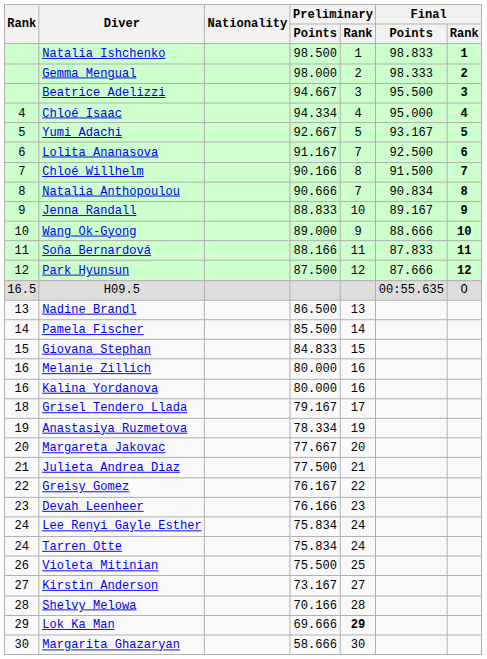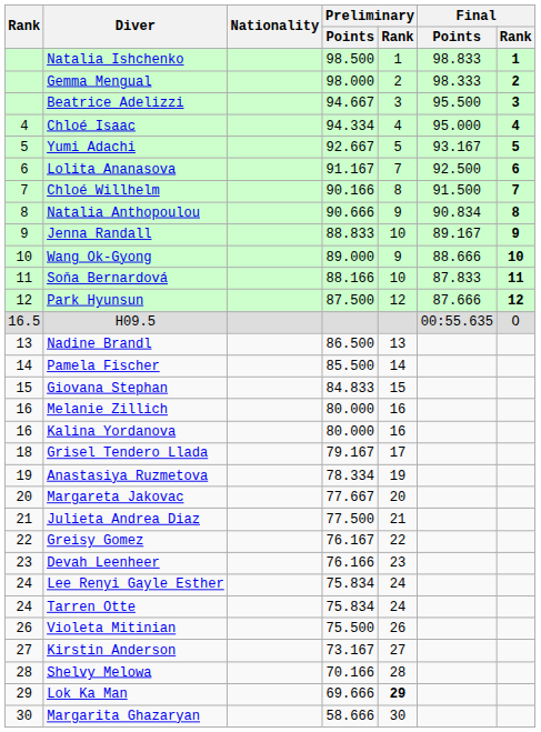 <table class="wikitable" style="text-align:center">
 <tr>
 <th rowspan="2">Rank</th>
 <th rowspan="2">Diver</th>
 <th rowspan="2">Nationality</th>
 <th colspan="2">Preliminary</th>
 <th colspan="2">Final</th>
 </tr>
 <tr>
 <th>Points</th>
 <th>Rank</th>
 <th>Points</th>
 <th>Rank</th>
 </tr>
 <tr bgcolor=ccffcc>
 <td></td>
 <td align=left><a href='#'>Natalia Ishchenko</a></td>
 <td align=left></td>
 <td>98.500</td>
 <td>1</td>
 <td>98.833</td>
 <td><strong>1</strong></td>
 </tr>
 <tr bgcolor=ccffcc>
 <td></td>
 <td align=left><a href='#'>Gemma Mengual</a></td>
 <td align=left></td>
 <td>98.000</td>
 <td>2</td>
 <td>98.333</td>
 <td><strong>2</strong></td>
 </tr>
 <tr bgcolor=ccffcc>
 <td></td>
 <td align=left><a href='#'>Beatrice Adelizzi</a></td>
 <td align=left></td>
 <td>94.667</td>
 <td>3</td>
 <td>95.500</td>
 <td><strong>3</strong></td>
 </tr>
 <tr bgcolor=ccffcc>
 <td>4</td>
 <td align=left><a href='#'>Chloé Isaac</a></td>
 <td align=left></td>
 <td>94.334</td>
 <td>4</td>
 <td>95.000</td>
 <td><strong>4</strong></td>
 </tr>
 <tr bgcolor=ccffcc>
 <td>5</td>
 <td align=left><a href='#'>Yumi Adachi</a></td>
 <td align=left></td>
 <td>92.667</td>
 <td>5</td>
 <td>93.167</td>
 <td><strong>5</strong></td>
 </tr>
 <tr bgcolor=ccffcc>
 <td>6</td>
 <td align=left><a href='#'>Lolita Ananasova</a></td>
 <td align=left></td>
 <td>91.167</td>
 <td>7</td>
 <td>92.500</td>
 <td><strong>6</strong></td>
 </tr>
 <tr bgcolor=ccffcc>
 <td>7</td>
 <td align=left><a href='#'>Chloé Willhelm</a></td>
 <td align=left></td>
 <td>90.166</td>
 <td>8</td>
 <td>91.500</td>
 <td><strong>7</strong></td>
 </tr>
 <tr bgcolor=ccffcc>
 <td>8</td>
 <td align=left><a href='#'>Natalia Anthopoulou</a></td>
 <td align=left></td>
 <td>90.666</td>
-<td>7</td>
+<td>9</td>
 <td>90.834</td>
 <td><strong>8</strong></td>
 </tr>
 <tr bgcolor=ccffcc>
 <td>9</td>
 <td align=left><a href='#'>Jenna Randall</a></td>
 <td align=left></td>
 <td>88.833</td>
 <td>10</td>
 <td>89.167</td>
 <td><strong>9</strong></td>
 </tr>
 <tr bgcolor=ccffcc>
 <td>10</td>
 <td align=left><a href='#'>Wang Ok-Gyong</a></td>
 <td align=left></td>
 <td>89.000</td>
 <td>9</td>
 <td>88.666</td>
 <td><strong>10</strong></td>
 </tr>
 <tr bgcolor=ccffcc>
 <td>11</td>
 <td align=left><a href='#'>Soňa Bernardová</a></td>
 <td align=left></td>
 <td>88.166</td>
-<td>11</td>
+<td>10</td>
 <td>87.833</td>
 <td><strong>11</strong></td>
 </tr>
 <tr bgcolor=ccffcc>
 <td>12</td>
 <td align=left><a href='#'>Park Hyunsun</a></td>
 <td align=left></td>
 <td>87.500</td>
 <td>12</td>
 <td>87.666</td>
 <td><strong>12</strong></td>
 </tr>
 <tr bgcolor=#DDDDDD>
 <td><span>16.5</span></td>
 <td><span>H09.5</span></td>
 <td></td>
 <td></td>
 <td></td>
 <td><span>00:55.635</span></td>
 <td><span>O</span></td>
 </tr>
 <tr>
 <td>13</td>
 <td align=left><a href='#'>Nadine Brandl</a></td>
 <td align=left></td>
 <td>86.500</td>
 <td>13</td>
 <td></td>
 <td></td>
 </tr>
 <tr>
 <td>14</td>
 <td align=left><a href='#'>Pamela Fischer</a></td>
 <td align=left></td>
 <td>85.500</td>
 <td>14</td>
 <td></td>
 <td></td>
 </tr>
 <tr>
 <td>15</td>
 <td align=left><a href='#'>Giovana Stephan</a></td>
 <td align=left></td>
 <td>84.833</td>
 <td>15</td>
 <td></td>
 <td></td>
 </tr>
 <tr>
 <td>16</td>
 <td align=left><a href='#'>Melanie Zillich</a></td>
 <td align=left></td>
 <td>80.000</td>
 <td>16</td>
 <td></td>
 <td></td>
 </tr>
 <tr>
 <td>16</td>
 <td align=left><a href='#'>Kalina Yordanova</a></td>
 <td align=left></td>
 <td>80.000</td>
 <td>16</td>
 <td></td>
 <td></td>
 </tr>
 <tr>
 <td>18</td>
 <td align=left><a href='#'>Grisel Tendero Llada</a></td>
 <td align=left></td>
 <td>79.167</td>
 <td>17</td>
 <td></td>
 <td></td>
 </tr>
 <tr>
 <td>19</td>
 <td align=left><a href='#'>Anastasiya Ruzmetova</a></td>
 <td align=left></td>
 <td>78.334</td>
 <td>19</td>
 <td></td>
 <td></td>
 </tr>
 <tr>
 <td>20</td>
 <td align=left><a href='#'>Margareta Jakovac</a></td>
 <td align=left></td>
 <td>77.667</td>
 <td>20</td>
 <td></td>
 <td></td>
 </tr>
 <tr>
 <td>21</td>
 <td align=left><a href='#'>Julieta Andrea Diaz</a></td>
 <td align=left></td>
 <td>77.500</td>
 <td>21</td>
 <td></td>
 <td></td>
 </tr>
 <tr>
 <td>22</td>
 <td align=left><a href='#'>Greisy Gomez</a></td>
 <td align=left></td>
 <td>76.167</td>
 <td>22</td>
 <td></td>
 <td></td>
 </tr>
 <tr>
 <td>23</td>
 <td align=left><a href='#'>Devah Leenheer</a></td>
 <td align=left></td>
 <td>76.166</td>
 <td>23</td>
 <td></td>
 <td></td>
 </tr>
 <tr>
 <td>24</td>
 <td align=left><a href='#'>Lee Renyi Gayle Esther</a></td>
 <td align=left></td>
 <td>75.834</td>
 <td>24</td>
 <td></td>
 <td></td>
 </tr>
 <tr>
 <td>24</td>
 <td align=left><a href='#'>Tarren Otte</a></td>
 <td align=left></td>
 <td>75.834</td>
 <td>24</td>
 <td></td>
 <td></td>
 </tr>
 <tr>
 <td>26</td>
 <td align=left><a href='#'>Violeta Mitinian</a></td>
 <td align=left></td>
 <td>75.500</td>
-<td>25</td>
+<td>26</td>
 <td></td>
 <td></td>
 </tr>
 <tr>
 <td>27</td>
 <td align=left><a href='#'>Kirstin Anderson</a></td>
 <td align=left></td>
 <td>73.167</td>
 <td>27</td>
 <td></td>
 <td></td>
 </tr>
 <tr>
 <td>28</td>
 <td align=left><a href='#'>Shelvy Melowa</a></td>
 <td align=left></td>
 <td>70.166</td>
 <td>28</td>
 <td></td>
 <td></td>
 </tr>
 <tr>
 <td>29</td>
 <td align=left><a href='#'>Lok Ka Man</a></td>
 <td align=left></td>
 <td>69.666</td>
 <td><strong>29</strong></td>
 <td></td>
 <td></td>
 </tr>
 <tr>
 <td>30</td>
 <td align=left><a href='#'>Margarita Ghazaryan</a></td>
 <td align=left></td>
 <td>58.666</td>
 <td>30</td>
 <td></td>
 <td></td>
 </tr>
 </table>
